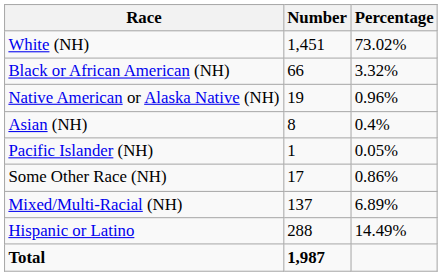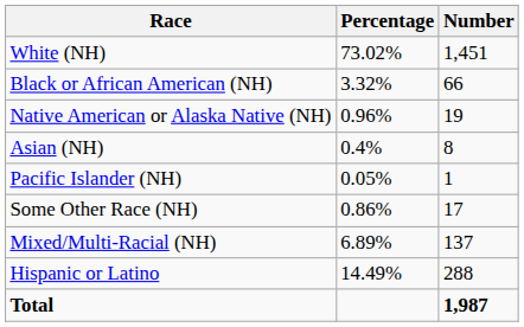 <table class="wikitable">
 <tr>
 <th>Race</th>
+<th>Percentage</th>
 <th>Number</th>
-<th>Percentage</th>
 </tr>
 <tr>
 <td><a href='#'>White</a> (NH)</td>
+<td>73.02%</td>
 <td>1,451</td>
-<td>73.02%</td>
 </tr>
 <tr>
 <td><a href='#'>Black or African American</a> (NH)</td>
+<td>3.32%</td>
 <td>66</td>
-<td>3.32%</td>
 </tr>
 <tr>
 <td><a href='#'>Native American</a> or <a href='#'>Alaska Native</a> (NH)</td>
+<td>0.96%</td>
 <td>19</td>
-<td>0.96%</td>
 </tr>
 <tr>
 <td><a href='#'>Asian</a> (NH)</td>
+<td>0.4%</td>
 <td>8</td>
-<td>0.4%</td>
 </tr>
 <tr>
 <td><a href='#'>Pacific Islander</a> (NH)</td>
+<td>0.05%</td>
 <td>1</td>
-<td>0.05%</td>
 </tr>
 <tr>
 <td>Some Other Race (NH)</td>
+<td>0.86%</td>
 <td>17</td>
-<td>0.86%</td>
 </tr>
 <tr>
 <td><a href='#'>Mixed/Multi-Racial</a> (NH)</td>
+<td>6.89%</td>
 <td>137</td>
-<td>6.89%</td>
 </tr>
 <tr>
 <td><a href='#'>Hispanic or Latino</a></td>
+<td>14.49%</td>
 <td>288</td>
-<td>14.49%</td>
 </tr>
 <tr>
 <td><strong>Total</strong></td>
+<td></td>
 <td><strong>1,987</strong></td>
-<td></td>
 </tr>
 </table>
